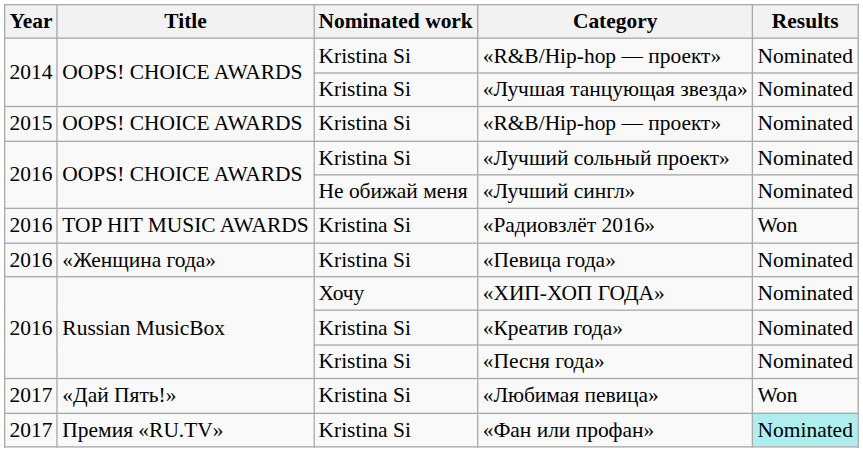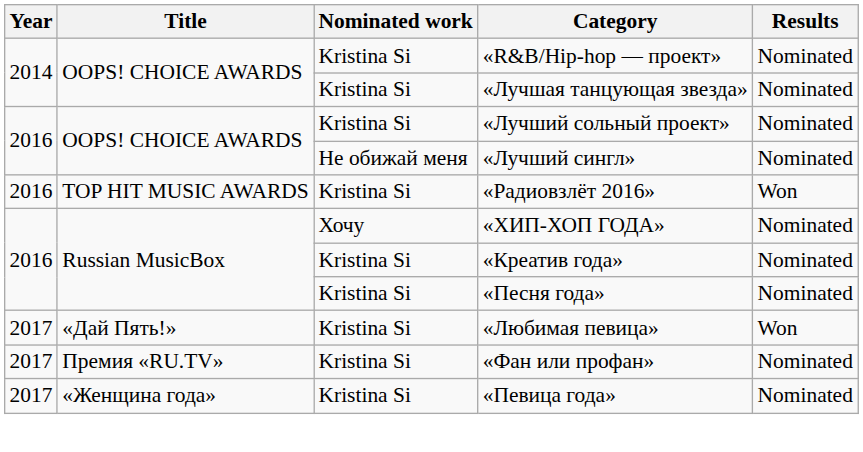 <table class="wikitable">
 <tr>
 <th>Year</th>
 <th>Title</th>
 <th>Nominated work</th>
 <th>Category</th>
 <th>Results</th>
 </tr>
 <tr>
 <td rowspan="2">2014</td>
 <td rowspan="2">OOPS! CHOICE AWARDS</td>
 <td>Kristina Si</td>
 <td>«R&B/Hip-hop — проект»</td>
 <td>Nominated</td>
 </tr>
 <tr>
 <td>Kristina Si</td>
 <td>«Лучшая танцующая звезда»</td>
 <td>Nominated</td>
 </tr>
 <tr>
-<td>2015</td>
-<td>OOPS! CHOICE AWARDS</td>
-<td>Kristina Si</td>
-<td>«R&B/Hip-hop — проект»</td>
-<td>Nominated</td>
-</tr>
-<tr>
 <td rowspan="2">2016</td>
 <td rowspan="2">OOPS! CHOICE AWARDS</td>
 <td>Kristina Si</td>
 <td>«Лучший сольный проект»</td>
 <td>Nominated</td>
 </tr>
 <tr>
 <td>Не обижай меня</td>
 <td>«Лучший cингл»</td>
 <td>Nominated</td>
 </tr>
 <tr>
 <td>2016</td>
 <td>TOP HIT MUSIC AWARDS</td>
 <td>Kristina Si</td>
 <td>«Радиовзлёт 2016»</td>
 <td>Won</td>
-</tr>
-<tr>
-<td>2016</td>
-<td>«Женщина года»</td>
-<td>Kristina Si</td>
-<td>«Певица года»</td>
-<td>Nominated</td>
 </tr>
 <tr>
 <td rowspan="3">2016</td>
 <td rowspan="3">Russian MusicBox</td>
 <td>Хочу</td>
 <td>«ХИП-ХОП ГОДА»</td>
 <td>Nominated</td>
 </tr>
 <tr>
 <td>Kristina Si</td>
 <td>«Креатив года»</td>
 <td>Nominated</td>
 </tr>
 <tr>
 <td>Kristina Si</td>
 <td>«Песня года»</td>
 <td>Nominated</td>
 </tr>
 <tr>
 <td>2017</td>
 <td>«Дай Пять!»</td>
 <td>Kristina Si</td>
 <td>«Любимая певица»</td>
 <td>Won</td>
 </tr>
 <tr>
 <td>2017</td>
 <td>Премия «RU.TV»</td>
 <td>Kristina Si</td>
 <td>«Фан или профан»</td>
-<td style="background: paleturquoise;">Nominated</td>
+<td>Nominated</td>
+</tr>
+<tr>
+<td>2017</td>
+<td>«Женщина года»</td>
+<td>Kristina Si</td>
+<td>«Певица года»</td>
+<td>Nominated</td>
 </tr>
 </table>
